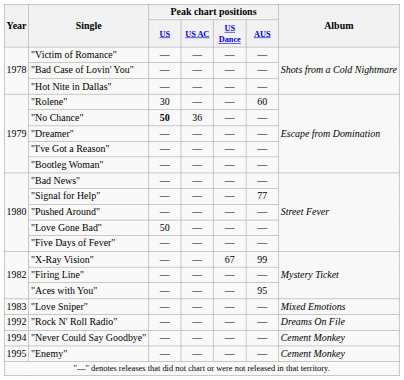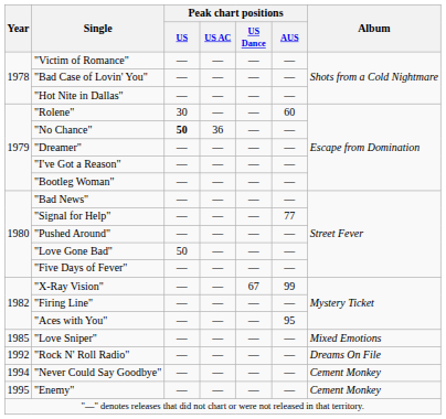 <table class="wikitable" border="1">
 <tr>
 <th rowspan="2">Year</th>
 <th rowspan="2">Single</th>
 <th colspan="4">Peak chart positions</th>
 <th rowspan="2">Album</th>
 </tr>
 <tr>
 <th width="45"><small><a href='#'>US</a></small><br></th>
 <th width="45"><small><a href='#'>US AC</a></small><br></th>
 <th width="45"><small><a href='#'>US<br>Dance</a></small><br></th>
 <th width="45"><small><a href='#'>AUS</a></small></th>
 </tr>
 <tr>
 <td rowspan="3">1978</td>
 <td>"Victim of Romance"</td>
 <td align="center">—</td>
 <td align="center">—</td>
 <td align="center">—</td>
 <td align="center">—</td>
 <td rowspan="3"><em>Shots from a Cold Nightmare</em></td>
 </tr>
 <tr>
 <td>"Bad Case of Lovin' You"</td>
 <td align="center">—</td>
 <td align="center">—</td>
 <td align="center">—</td>
 <td align="center">—</td>
 </tr>
 <tr>
 <td>"Hot Nite in Dallas"</td>
 <td align="center">—</td>
 <td align="center">—</td>
 <td align="center">—</td>
 <td align="center">—</td>
 </tr>
 <tr>
 <td rowspan="5">1979</td>
 <td>"Rolene"</td>
 <td align="center">30</td>
 <td align="center">—</td>
 <td align="center">—</td>
 <td align="center">60</td>
 <td rowspan="5"><em>Escape from Domination</em></td>
 </tr>
 <tr>
 <td>"No Chance"</td>
 <td align="center"><strong>50</strong></td>
 <td align="center">36</td>
 <td align="center">—</td>
 <td align="center">—</td>
 </tr>
 <tr>
 <td>"Dreamer"</td>
 <td align="center">—</td>
 <td align="center">—</td>
 <td align="center">—</td>
 <td align="center">—</td>
 </tr>
 <tr>
 <td>"I've Got a Reason"</td>
 <td align="center">—</td>
 <td align="center">—</td>
 <td align="center">—</td>
 <td align="center">—</td>
 </tr>
 <tr>
 <td>"Bootleg Woman"</td>
 <td align="center">—</td>
 <td align="center">—</td>
 <td align="center">—</td>
 <td align="center">—</td>
 </tr>
 <tr>
 <td rowspan="5">1980</td>
 <td>"Bad News"</td>
 <td align="center">—</td>
 <td align="center">—</td>
 <td align="center">—</td>
 <td align="center">—</td>
 <td rowspan="5"><em>Street Fever</em></td>
 </tr>
 <tr>
 <td>"Signal for Help"</td>
 <td align="center">—</td>
 <td align="center">—</td>
 <td align="center">—</td>
 <td align="center">77</td>
 </tr>
 <tr>
 <td>"Pushed Around"</td>
 <td align="center">—</td>
 <td align="center">—</td>
 <td align="center">—</td>
 <td align="center">—</td>
 </tr>
 <tr>
 <td>"Love Gone Bad"</td>
 <td align="center">50</td>
 <td align="center">—</td>
 <td align="center">—</td>
 <td align="center">—</td>
 </tr>
 <tr>
 <td>"Five Days of Fever"</td>
 <td align="center">—</td>
 <td align="center">—</td>
 <td align="center">—</td>
 <td align="center">—</td>
 </tr>
 <tr>
 <td rowspan="3">1982</td>
 <td>"X-Ray Vision"</td>
 <td align="center">—</td>
 <td align="center">—</td>
 <td align="center">67</td>
 <td align="center">99</td>
 <td rowspan="3"><em>Mystery Ticket</em></td>
 </tr>
 <tr>
 <td>"Firing Line"</td>
 <td align="center">—</td>
 <td align="center">—</td>
 <td align="center">—</td>
 <td align="center">—</td>
 </tr>
 <tr>
 <td>"Aces with You"</td>
 <td align="center">—</td>
 <td align="center">—</td>
 <td align="center">—</td>
 <td align="center">95</td>
 </tr>
 <tr>
-<td>1983</td>
+<td>1985</td>
 <td>"Love Sniper"</td>
 <td align="center">—</td>
 <td align="center">—</td>
 <td align="center">—</td>
 <td align="center">—</td>
 <td><em>Mixed Emotions</em></td>
 </tr>
 <tr>
 <td>1992</td>
 <td>"Rock N' Roll Radio"</td>
 <td align="center">—</td>
 <td align="center">—</td>
 <td align="center">—</td>
 <td align="center">—</td>
 <td><em>Dreams On File</em></td>
 </tr>
 <tr>
 <td>1994</td>
 <td>"Never Could Say Goodbye"</td>
 <td align="center">—</td>
 <td align="center">—</td>
 <td align="center">—</td>
 <td align="center">—</td>
 <td><em>Cement Monkey</em></td>
 </tr>
 <tr>
 <td>1995</td>
 <td>"Enemy"</td>
 <td align="center">—</td>
 <td align="center">—</td>
 <td align="center">—</td>
 <td align="center">—</td>
 <td><em>Cement Monkey</em></td>
 </tr>
 <tr>
 <td align="center" colspan="7" style="font-size: 85%">"—" denotes releases that did not chart or were not released in that territory.</td>
 </tr>
 </table>
